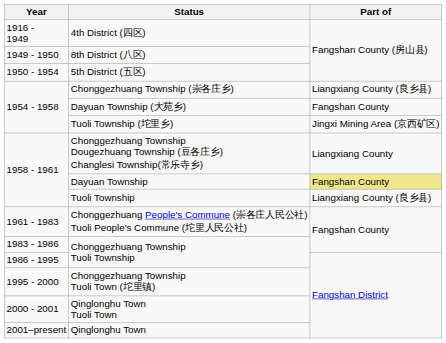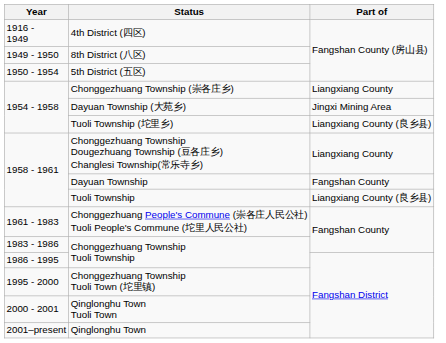 <table class="wikitable">
 <tr>
 <th>Year</th>
 <th>Status</th>
 <th>Part of</th>
 </tr>
 <tr>
 <td>1916 -<br>1949</td>
 <td>4th District (四区)</td>
 <td rowspan="3">Fangshan County (房山县)</td>
 </tr>
 <tr>
 <td>1949 - 1950</td>
 <td>8th District (八区)</td>
 </tr>
 <tr>
 <td>1950 - 1954</td>
 <td>5th District (五区)</td>
 </tr>
 <tr>
 <td rowspan="3">1954 - 1958</td>
 <td>Chonggezhuang Township (崇各庄乡)</td>
-<td>Liangxiang County (良乡县)</td>
+<td>Liangxiang County</td>
 </tr>
 <tr>
 <td>Dayuan Township (大苑乡)</td>
-<td>Fangshan County</td>
+<td>Jingxi Mining Area</td>
 </tr>
 <tr>
 <td>Tuoli Township (坨里乡)</td>
-<td>Jingxi Mining Area (京西矿区)</td>
+<td>Liangxiang County (良乡县)</td>
 </tr>
 <tr>
 <td rowspan="3">1958 - 1961</td>
 <td>Chonggezhuang Township<br>Dougezhuang  Township (豆各庄乡)<br>Changlesi Township(常乐寺乡)</td>
 <td>Liangxiang County</td>
 </tr>
 <tr>
 <td>Dayuan Township</td>
-<td style="background: khaki;">Fangshan County</td>
+<td>Fangshan County</td>
 </tr>
 <tr>
 <td>Tuoli Township</td>
 <td>Liangxiang County (良乡县)</td>
 </tr>
 <tr>
 <td>1961 - 1983</td>
 <td>Chonggezhuang <a href='#'>People's Commune</a> (崇各庄人民公社)<br>Tuoli People's Commune (坨里人民公社)</td>
 <td rowspan="2">Fangshan County</td>
 </tr>
 <tr>
 <td>1983 - 1986</td>
 <td rowspan="2">Chonggezhuang Township<br>Tuoli Township</td>
 </tr>
 <tr>
 <td>1986 - 1995</td>
 <td rowspan="4"><a href='#'>Fangshan District</a></td>
 </tr>
 <tr>
 <td>1995 - 2000</td>
 <td>Chonggezhuang Township<br>Tuoli Town (坨里镇)</td>
 </tr>
 <tr>
 <td>2000 - 2001</td>
 <td>Qinglonghu Town<br>Tuoli Town</td>
 </tr>
 <tr>
 <td>2001–present</td>
 <td>Qinglonghu Town</td>
 </tr>
 </table>
